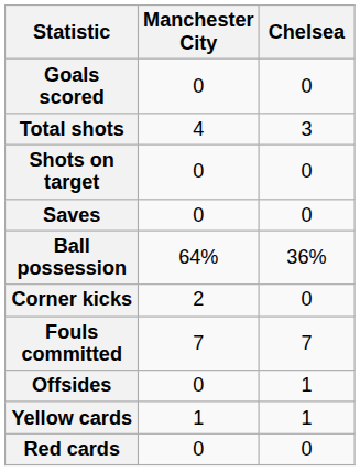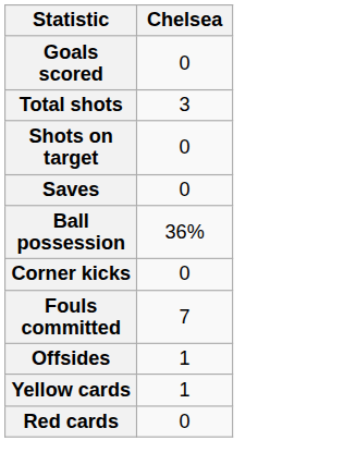 <table class="wikitable plainrowheaders" style="text-align:center">
 <tr>
 <th scope="col" style="width:100px">Statistic</th>
-<th scope="col" style="width:70px">Manchester City</th>
 <th scope="col" style="width:70px">Chelsea</th>
 </tr>
 <tr>
 <th scope=row>Goals scored</th>
 <td>0</td>
-<td>0</td>
 </tr>
 <tr>
 <th scope=row>Total shots</th>
-<td>4</td>
 <td>3</td>
 </tr>
 <tr>
 <th scope=row>Shots on target</th>
 <td>0</td>
-<td>0</td>
 </tr>
 <tr>
 <th scope=row>Saves</th>
 <td>0</td>
-<td>0</td>
 </tr>
 <tr>
 <th scope=row>Ball possession</th>
-<td>64%</td>
 <td>36%</td>
 </tr>
 <tr>
 <th scope=row>Corner kicks</th>
-<td>2</td>
 <td>0</td>
 </tr>
 <tr>
 <th scope=row>Fouls committed</th>
 <td>7</td>
-<td>7</td>
 </tr>
 <tr>
 <th scope=row>Offsides</th>
-<td>0</td>
 <td>1</td>
 </tr>
 <tr>
 <th scope=row>Yellow cards</th>
 <td>1</td>
-<td>1</td>
 </tr>
 <tr>
 <th scope=row>Red cards</th>
 <td>0</td>
-<td>0</td>
 </tr>
 </table>
